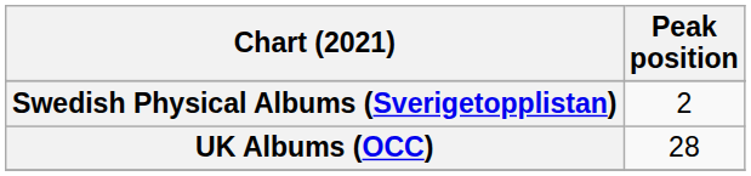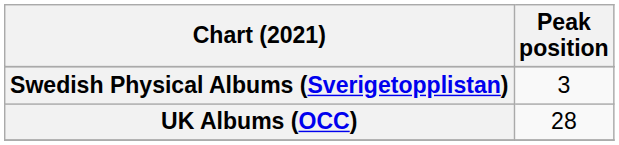 <table class="wikitable sortable plainrowheaders" style="text-align:center">
 <tr>
 <th scope="col">Chart (2021)</th>
 <th scope="col">Peak<br>position</th>
 </tr>
 <tr>
 </tr>
 <tr>
 </tr>
 <tr>
 </tr>
 <tr>
 </tr>
 <tr>
 </tr>
 <tr>
 </tr>
 <tr>
 <th scope="row">Swedish Physical Albums (<a href='#'>Sverigetopplistan</a>)</th>
-<td>2</td>
+<td>3</td>
 </tr>
 <tr>
 <th scope="row">UK Albums (<a href='#'>OCC</a>)</th>
 <td>28</td>
 </tr>
 <tr>
 </tr>
 </table>
